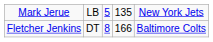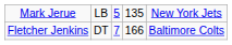 <table class=wikitable style="text-align:center">
 <tr>
 <td><a href='#'>Mark Jerue</a></td>
 <td>LB</td>
 <td><a href='#'>5</a></td>
 <td>135</td>
 <td><a href='#'>New York Jets</a></td>
 </tr>
 <tr>
 <td><a href='#'>Fletcher Jenkins</a></td>
 <td>DT</td>
-<td><a href='#'>8</a></td>
+<td><a href='#'>7</a></td>
 <td>166</td>
 <td><a href='#'>Baltimore Colts</a></td>
 </tr>
 </table>
